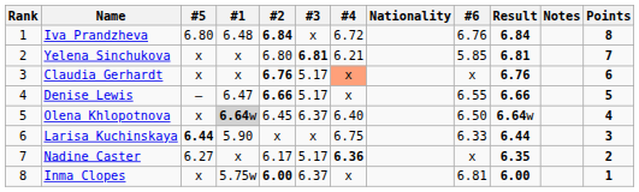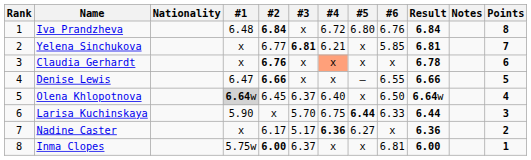 <table class="wikitable sortable" style="text-align:center">
 <tr>
 <th>Rank</th>
 <th>Name</th>
-<th>#5</th>
+<th>Nationality</th>
 <th>#1</th>
 <th>#2</th>
 <th>#3</th>
 <th>#4</th>
-<th>Nationality</th>
+<th>#5</th>
 <th>#6</th>
 <th>Result</th>
 <th>Notes</th>
 <th>Points</th>
 </tr>
 <tr>
 <td>1</td>
 <td align=left><a href='#'>Iva Prandzheva</a></td>
-<td>6.80</td>
+<td align=left></td>
 <td>6.48</td>
 <td><strong>6.84</strong></td>
 <td>x</td>
 <td>6.72</td>
-<td align=left></td>
+<td>6.80</td>
 <td>6.76</td>
 <td><strong>6.84</strong></td>
 <td></td>
 <td><strong>8</strong></td>
 </tr>
 <tr>
 <td>2</td>
 <td align=left><a href='#'>Yelena Sinchukova</a></td>
+<td align=left></td>
 <td>x</td>
-<td>x</td>
-<td>6.80</td>
+<td>6.77</td>
 <td><strong>6.81</strong></td>
 <td>6.21</td>
-<td align=left></td>
+<td>x</td>
 <td>5.85</td>
 <td><strong>6.81</strong></td>
 <td></td>
 <td><strong>7</strong></td>
 </tr>
 <tr>
 <td>3</td>
 <td align=left><a href='#'>Claudia Gerhardt</a></td>
-<td>x</td>
-<td>x</td>
-<td><strong>6.76</strong></td>
-<td>5.17</td>
-<td style="background: lightsalmon;">x</td>
 <td align=left></td>
 <td>x</td>
 <td><strong>6.76</strong></td>
+<td>x</td>
+<td style="background: lightsalmon;">x</td>
+<td>x</td>
+<td>x</td>
+<td><strong>6.78</strong></td>
 <td></td>
 <td><strong>6</strong></td>
 </tr>
 <tr>
 <td>4</td>
 <td align=left><a href='#'>Denise Lewis</a></td>
-<td>–</td>
+<td align=left></td>
 <td>6.47</td>
 <td><strong>6.66</strong></td>
-<td>5.17</td>
 <td>x</td>
-<td align=left></td>
+<td>x</td>
+<td>–</td>
 <td>6.55</td>
 <td><strong>6.66</strong></td>
 <td></td>
 <td><strong>5</strong></td>
 </tr>
 <tr>
 <td>5</td>
 <td align=left><a href='#'>Olena Khlopotnova</a></td>
-<td>x</td>
+<td align=left></td>
 <td style="background: lightgrey;"><strong>6.64</strong>w</td>
 <td>6.45</td>
 <td>6.37</td>
 <td>6.40</td>
-<td align=left></td>
+<td>x</td>
 <td>6.50</td>
 <td><strong>6.64</strong>w</td>
 <td></td>
 <td><strong>4</strong></td>
 </tr>
 <tr>
 <td>6</td>
 <td align=left><a href='#'>Larisa Kuchinskaya</a></td>
-<td><strong>6.44</strong></td>
+<td align=left></td>
 <td>5.90</td>
 <td>x</td>
-<td>x</td>
+<td>5.70</td>
 <td>6.75</td>
-<td align=left></td>
+<td><strong>6.44</strong></td>
 <td>6.33</td>
 <td><strong>6.44</strong></td>
 <td></td>
 <td><strong>3</strong></td>
 </tr>
 <tr>
 <td>7</td>
 <td align=left><a href='#'>Nadine Caster</a></td>
-<td>6.27</td>
+<td align=left></td>
 <td>x</td>
 <td>6.17</td>
 <td>5.17</td>
 <td><strong>6.36</strong></td>
-<td align=left></td>
+<td>6.27</td>
 <td>x</td>
-<td><strong>6.35</strong></td>
+<td><strong>6.36</strong></td>
 <td></td>
 <td><strong>2</strong></td>
 </tr>
 <tr>
 <td>8</td>
 <td align=left><a href='#'>Inma Clopes</a></td>
-<td>x</td>
+<td align=left></td>
 <td>5.75w</td>
 <td><strong>6.00</strong></td>
 <td>6.37</td>
 <td>x</td>
-<td align=left></td>
+<td>x</td>
 <td>6.81</td>
 <td><strong>6.00</strong></td>
 <td></td>
 <td><strong>1</strong></td>
 </tr>
 </table>
